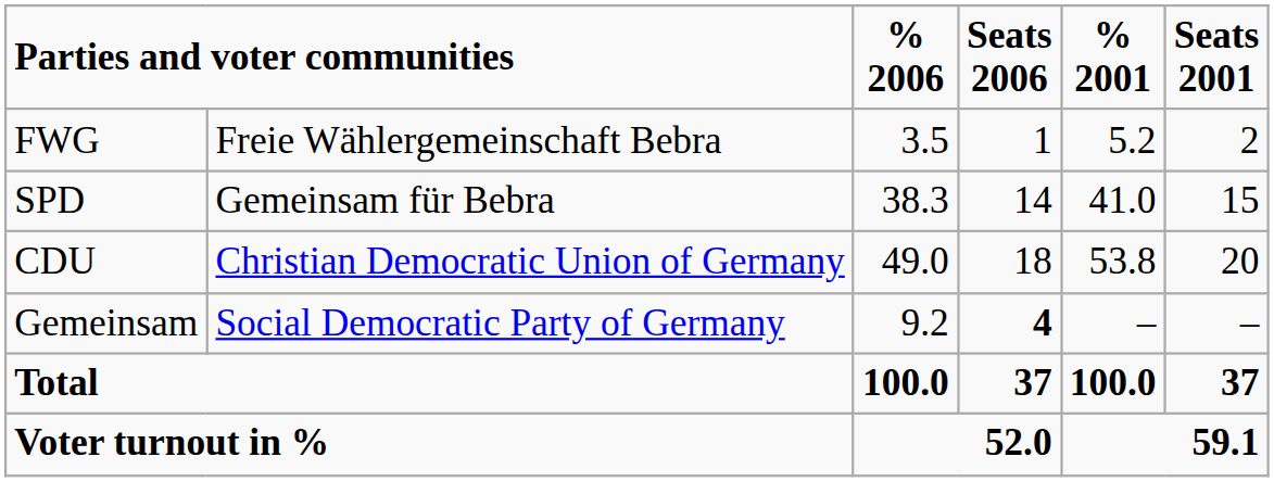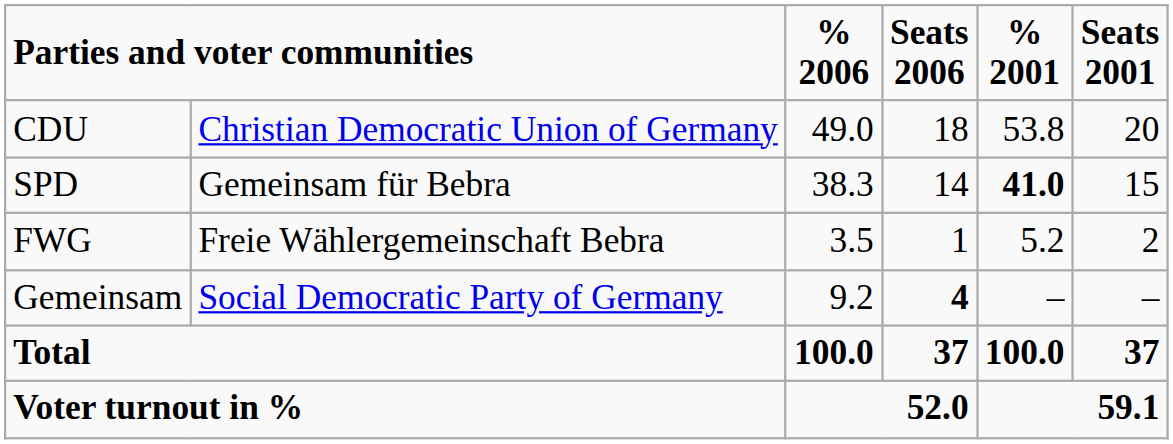 <table class="wikitable">
 <tr --  class="hintergrundfarbe5">
 <td colspan="2"><strong>Parties and voter communities</strong></td>
 <td align="center"><strong>%<br>2006</strong></td>
 <td align="center"><strong>Seats<br>2006</strong></td>
 <td align="center"><strong>%<br>2001</strong></td>
 <td align="center"><strong>Seats<br>2001</strong></td>
 </tr>
 <tr --->
+<td>CDU</td>
+<td><a href='#'>Christian Democratic Union of Germany</a></td>
+<td align="right">49.0</td>
+<td align="right">18</td>
+<td align="right">53.8</td>
+<td align="right">20</td>
+</tr>
+<tr --->
+<td>SPD</td>
+<td>Gemeinsam für Bebra</td>
+<td align="right">38.3</td>
+<td align="right">14</td>
+<td align="right"><strong>41.0</strong></td>
+<td align="right">15</td>
+</tr>
+<tr --->
 <td>FWG</td>
 <td>Freie Wählergemeinschaft Bebra</td>
 <td align="right">3.5</td>
 <td align="right">1</td>
 <td align="right">5.2</td>
 <td align="right">2</td>
-</tr>
-<tr --->
-<td>SPD</td>
-<td>Gemeinsam für Bebra</td>
-<td align="right">38.3</td>
-<td align="right">14</td>
-<td align="right">41.0</td>
-<td align="right">15</td>
-</tr>
-<tr --->
-<td>CDU</td>
-<td><a href='#'>Christian Democratic Union of Germany</a></td>
-<td align="right">49.0</td>
-<td align="right">18</td>
-<td align="right">53.8</td>
-<td align="right">20</td>
 </tr>
 <tr --->
 <td>Gemeinsam</td>
 <td><a href='#'>Social Democratic Party of Germany</a></td>
 <td align="right">9.2</td>
 <td align="right"><strong>4</strong></td>
 <td align="right">–</td>
 <td align="right">–</td>
 </tr>
 <tr -- class="hintergrundfarbe5">
 <td colspan="2"><strong>Total</strong></td>
 <td align="right"><strong>100.0</strong></td>
 <td align="right"><strong>37</strong></td>
 <td align="right"><strong>100.0</strong></td>
 <td align="right"><strong>37</strong></td>
 </tr>
 <tr -- class="hintergrundfarbe5">
 <td colspan="2"><strong>Voter turnout in %</strong></td>
 <td colspan="2" align="right"><strong>52.0</strong></td>
 <td colspan="2" align="right"><strong>59.1</strong></td>
 </tr>
 </table>
